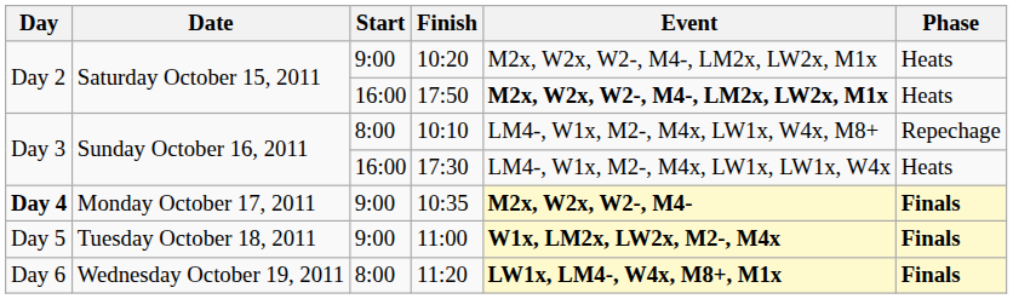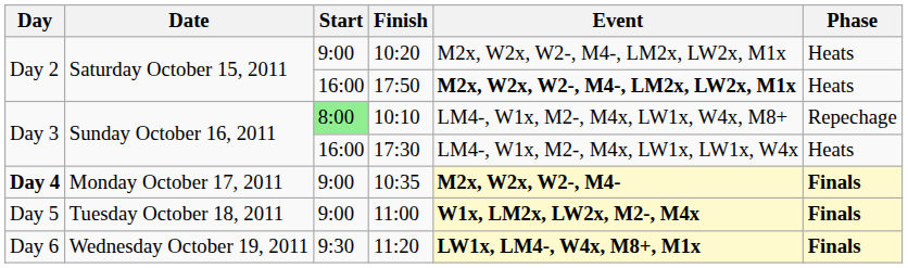 <table class=wikitable>
 <tr>
 <th>Day</th>
 <th>Date</th>
 <th>Start</th>
 <th>Finish</th>
 <th>Event</th>
 <th>Phase</th>
 </tr>
 <tr>
 <td rowspan=2>Day 2</td>
 <td rowspan=2>Saturday October 15, 2011</td>
 <td>9:00</td>
 <td>10:20</td>
 <td>M2x, W2x, W2-, M4-, LM2x, LW2x, M1x</td>
 <td>Heats</td>
 </tr>
 <tr>
 <td>16:00</td>
 <td>17:50</td>
 <td><strong>M2x, W2x, W2-, M4-, LM2x, LW2x, M1x</strong></td>
 <td>Heats</td>
 </tr>
 <tr>
 <td rowspan=2>Day 3</td>
 <td rowspan=2>Sunday October 16, 2011</td>
-<td>8:00</td>
+<td style="background: lightgreen;">8:00</td>
 <td>10:10</td>
 <td>LM4-, W1x, M2-, M4x, LW1x, W4x, M8+</td>
 <td>Repechage</td>
 </tr>
 <tr>
 <td>16:00</td>
 <td>17:30</td>
 <td>LM4-, W1x, M2-, M4x, LW1x, LW1x, W4x</td>
 <td>Heats</td>
 </tr>
 <tr>
 <td><strong>Day 4</strong></td>
 <td>Monday October 17, 2011</td>
 <td>9:00</td>
 <td>10:35</td>
 <td style=background:lemonchiffon><strong>M2x, W2x, W2-, M4-</strong></td>
 <td style=background:lemonchiffon><strong>Finals</strong></td>
 </tr>
 <tr>
 <td>Day 5</td>
 <td>Tuesday October 18, 2011</td>
 <td>9:00</td>
 <td>11:00</td>
 <td style=background:lemonchiffon><strong>W1x, LM2x, LW2x, M2-, M4x</strong></td>
 <td style=background:lemonchiffon><strong>Finals</strong></td>
 </tr>
 <tr>
 <td>Day 6</td>
 <td>Wednesday October 19, 2011</td>
-<td>8:00</td>
+<td>9:30</td>
 <td>11:20</td>
 <td style=background:lemonchiffon><strong>LW1x, LM4-, W4x, M8+, M1x</strong></td>
 <td style=background:lemonchiffon><strong>Finals</strong></td>
 </tr>
 </table>
